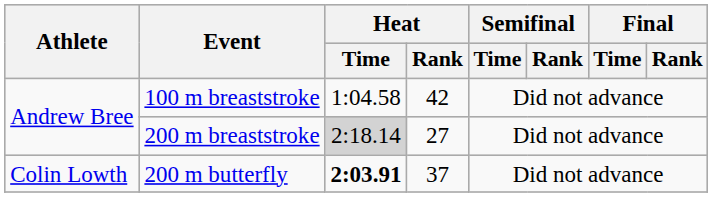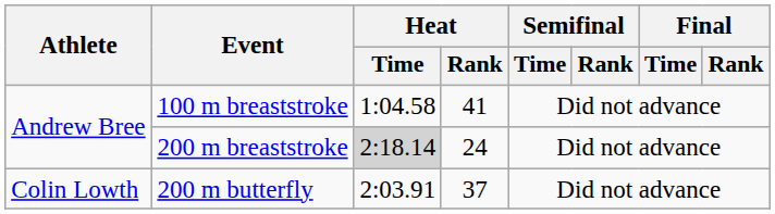 <table class=wikitable style="font-size:90%;">
 <tr>
 <th rowspan=2>Athlete</th>
 <th rowspan=2>Event</th>
 <th colspan=2>Heat</th>
 <th colspan=2>Semifinal</th>
 <th colspan=2>Final</th>
 </tr>
 <tr style="font-size:95%">
 <th>Time</th>
 <th>Rank</th>
 <th>Time</th>
 <th>Rank</th>
 <th>Time</th>
 <th>Rank</th>
 </tr>
 <tr align=center>
 <td rowspan=2 align=left><a href='#'>Andrew Bree</a></td>
 <td align=left><a href='#'>100 m breaststroke</a></td>
 <td>1:04.58</td>
-<td>42</td>
+<td>41</td>
 <td colspan=4>Did not advance</td>
 </tr>
 <tr align=center>
 <td align=left><a href='#'>200 m breaststroke</a></td>
 <td style="background: lightgrey;">2:18.14</td>
-<td>27</td>
+<td>24</td>
 <td colspan=4>Did not advance</td>
 </tr>
 <tr align=center>
 <td align=left><a href='#'>Colin Lowth</a></td>
 <td align=left><a href='#'>200 m butterfly</a></td>
-<td><strong>2:03.91</strong></td>
+<td>2:03.91</td>
 <td>37</td>
 <td colspan=4>Did not advance</td>
 </tr>
 </table>
